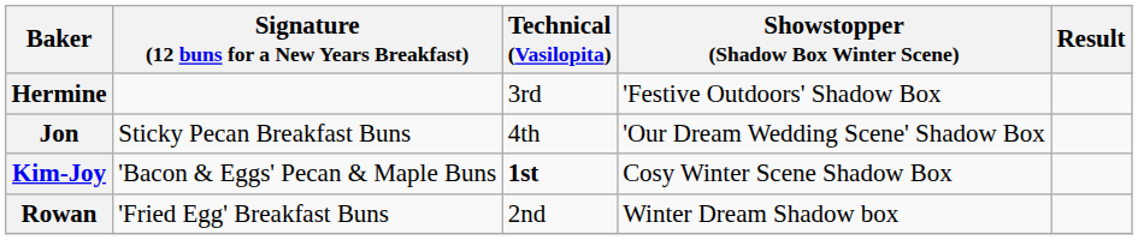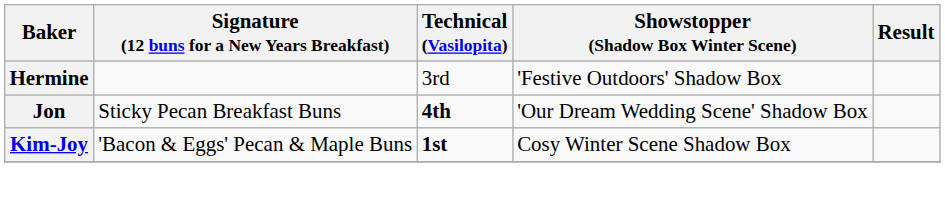 <table class="wikitable sortable col3center sticky-header">
 <tr>
 <th>Baker</th>
 <th class="unsortable">Signature<br><small>(12 <a href='#'>buns</a> for a New Years Breakfast)</small></th>
 <th>Technical<br><small>(<a href='#'>Vasilopita</a>)</small></th>
 <th class="unsortable">Showstopper<br><small>(Shadow Box Winter Scene)</small></th>
 <th scope="col">Result</th>
 </tr>
 <tr>
 <th scope="row">Hermine</th>
 <td></td>
 <td>3rd</td>
 <td>'Festive Outdoors' Shadow Box</td>
 <td></td>
 </tr>
 <tr>
 <th scope="row">Jon</th>
 <td>Sticky Pecan Breakfast Buns</td>
-<td>4th</td>
+<td><strong>4th</strong></td>
 <td>'Our Dream Wedding Scene' Shadow Box</td>
 <td></td>
 </tr>
 <tr>
 <th scope="row"><a href='#'>Kim-Joy</a></th>
 <td>'Bacon & Eggs' Pecan & Maple Buns</td>
 <td><strong>1st</strong></td>
 <td>Cosy Winter Scene Shadow Box</td>
 <td></td>
 </tr>
 <tr>
-<th scope="row">Rowan</th>
-<td>'Fried Egg' Breakfast Buns</td>
-<td>2nd</td>
-<td>Winter Dream Shadow box</td>
-<td></td>
-</tr>
-<tr>
 </tr>
 </table>
